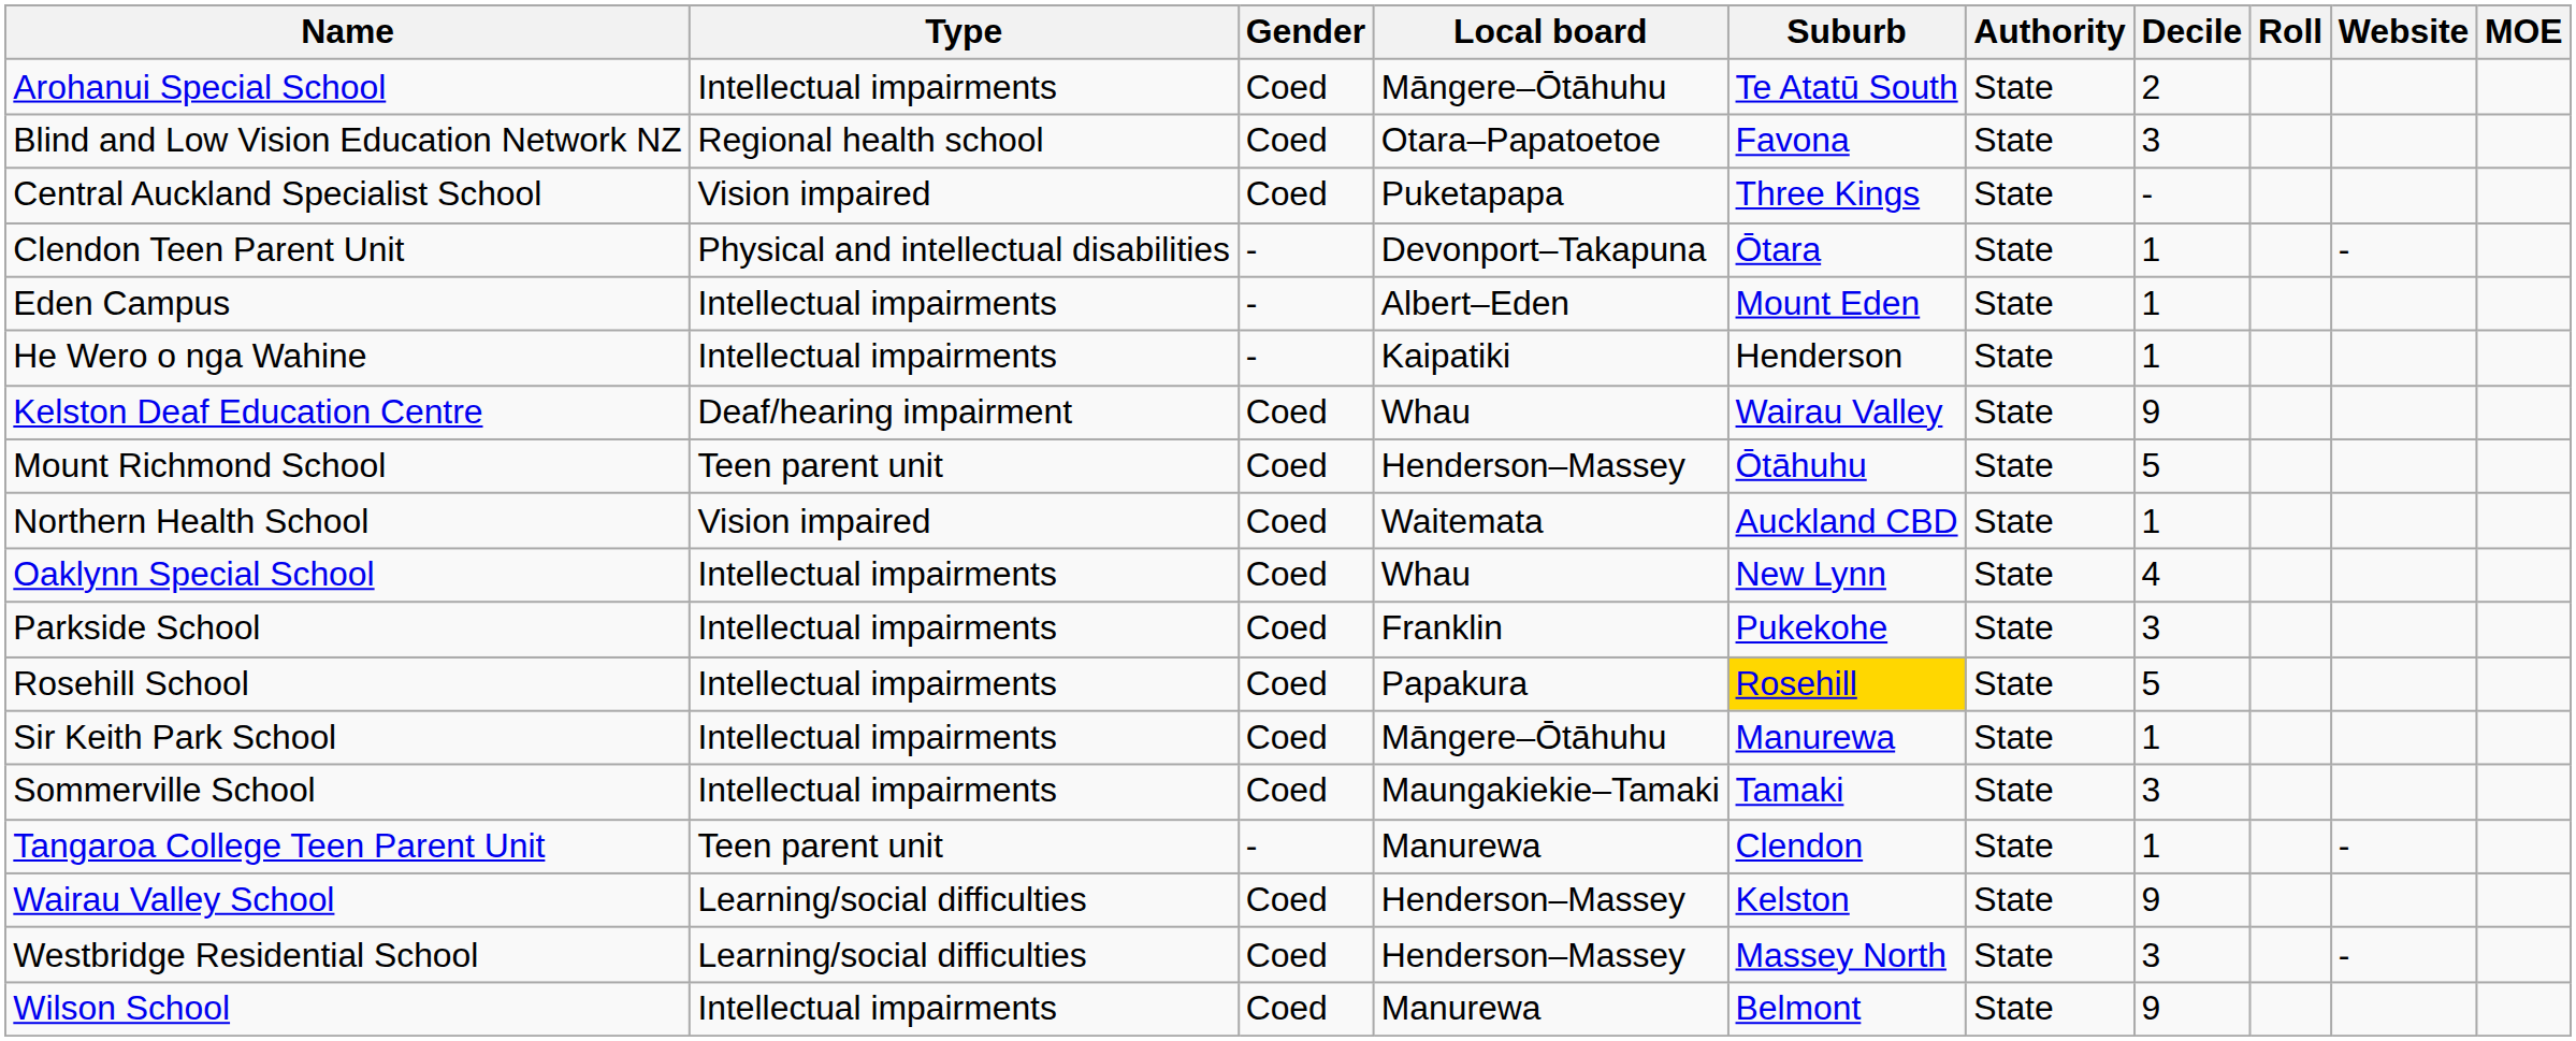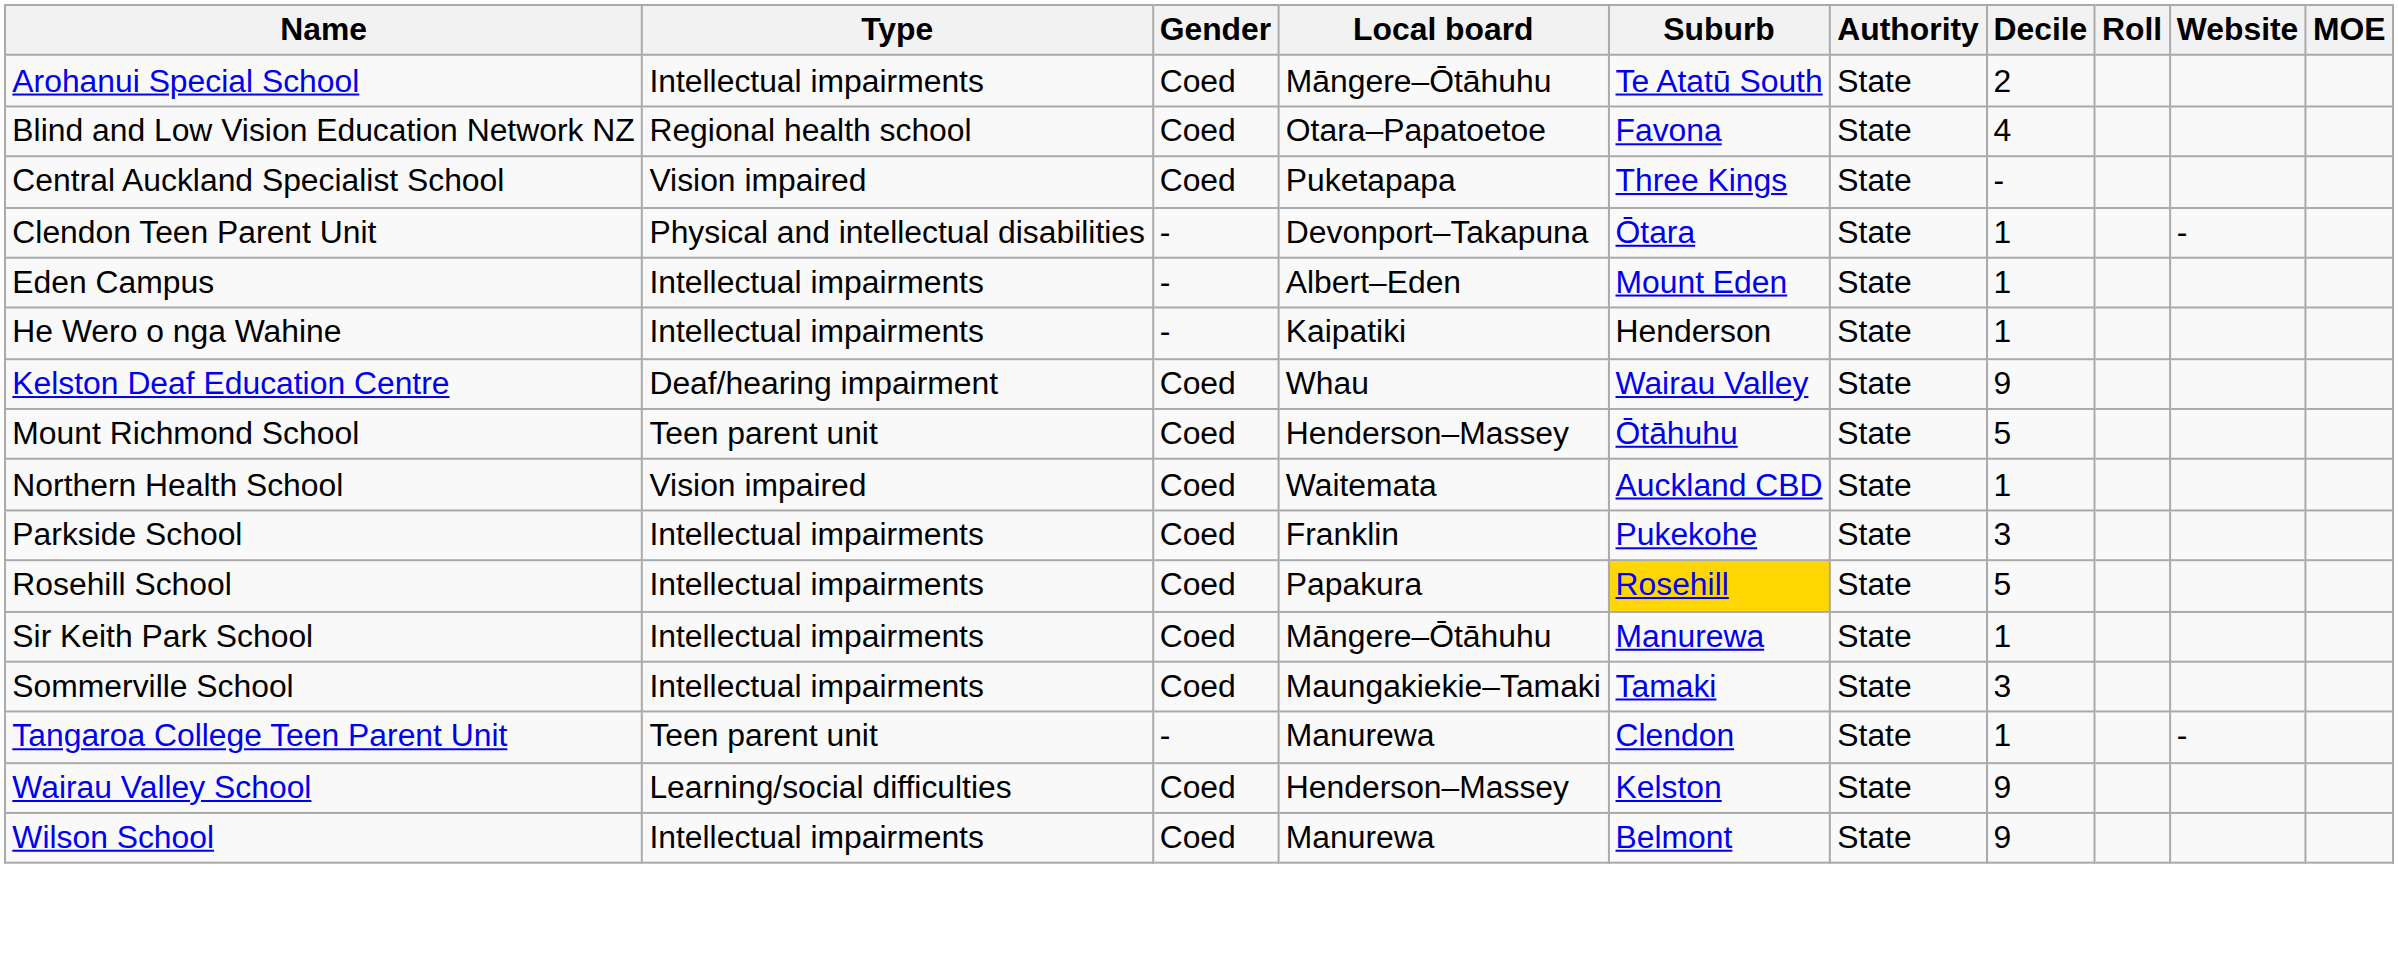 <table class="wikitable sortable">
 <tr>
 <th>Name</th>
 <th>Type</th>
 <th>Gender</th>
 <th>Local board</th>
 <th>Suburb</th>
 <th>Authority</th>
 <th>Decile</th>
 <th>Roll</th>
 <th>Website</th>
 <th>MOE</th>
 </tr>
 <tr>
 <td><a href='#'>Arohanui Special School</a></td>
 <td>Intellectual impairments</td>
 <td>Coed</td>
 <td>Māngere–Ōtāhuhu</td>
 <td><a href='#'>Te Atatū South</a></td>
 <td>State</td>
 <td>2</td>
 <td></td>
 <td></td>
 <td></td>
 </tr>
 <tr>
 <td>Blind and Low Vision Education Network NZ</td>
 <td>Regional health school</td>
 <td>Coed</td>
 <td>Otara–Papatoetoe</td>
 <td><a href='#'>Favona</a></td>
 <td>State</td>
-<td>3</td>
+<td>4</td>
 <td></td>
 <td></td>
 <td></td>
 </tr>
 <tr>
 <td>Central Auckland Specialist School</td>
 <td>Vision impaired</td>
 <td>Coed</td>
 <td>Puketapapa</td>
 <td><a href='#'>Three Kings</a></td>
 <td>State</td>
 <td>-</td>
 <td></td>
 <td></td>
 <td></td>
 </tr>
 <tr>
 <td>Clendon Teen Parent Unit</td>
 <td>Physical and intellectual disabilities</td>
 <td>-</td>
 <td>Devonport–Takapuna</td>
 <td><a href='#'>Ōtara</a></td>
 <td>State</td>
 <td>1</td>
 <td></td>
 <td>-</td>
 <td></td>
 </tr>
 <tr>
 <td>Eden Campus</td>
 <td>Intellectual impairments</td>
 <td>-</td>
 <td>Albert–Eden</td>
 <td><a href='#'>Mount Eden</a></td>
 <td>State</td>
 <td>1</td>
 <td></td>
 <td></td>
 <td></td>
 </tr>
 <tr>
 <td>He Wero o nga Wahine</td>
 <td>Intellectual impairments</td>
 <td>-</td>
 <td>Kaipatiki</td>
 <td>Henderson</td>
 <td>State</td>
 <td>1</td>
 <td></td>
 <td></td>
 <td></td>
 </tr>
 <tr>
 <td><a href='#'>Kelston Deaf Education Centre</a></td>
 <td>Deaf/hearing impairment</td>
 <td>Coed</td>
 <td>Whau</td>
 <td><a href='#'>Wairau Valley</a></td>
 <td>State</td>
 <td>9</td>
 <td></td>
 <td></td>
 <td></td>
 </tr>
 <tr>
 <td>Mount Richmond School</td>
 <td>Teen parent unit</td>
 <td>Coed</td>
 <td>Henderson–Massey</td>
 <td><a href='#'>Ōtāhuhu</a></td>
 <td>State</td>
 <td>5</td>
 <td></td>
 <td></td>
 <td></td>
 </tr>
 <tr>
 <td>Northern Health School</td>
 <td>Vision impaired</td>
 <td>Coed</td>
 <td>Waitemata</td>
 <td><a href='#'>Auckland CBD</a></td>
 <td>State</td>
 <td>1</td>
 <td></td>
 <td></td>
 <td></td>
 </tr>
 <tr>
-<td><a href='#'>Oaklynn Special School</a></td>
-<td>Intellectual impairments</td>
-<td>Coed</td>
-<td>Whau</td>
-<td><a href='#'>New Lynn</a></td>
-<td>State</td>
-<td>4</td>
-<td></td>
-<td></td>
-<td></td>
-</tr>
-<tr>
 <td>Parkside School</td>
 <td>Intellectual impairments</td>
 <td>Coed</td>
 <td>Franklin</td>
 <td><a href='#'>Pukekohe</a></td>
 <td>State</td>
 <td>3</td>
 <td></td>
 <td></td>
 <td></td>
 </tr>
 <tr>
 <td>Rosehill School</td>
 <td>Intellectual impairments</td>
 <td>Coed</td>
 <td>Papakura</td>
 <td style="background: gold;"><a href='#'>Rosehill</a></td>
 <td>State</td>
 <td>5</td>
 <td></td>
 <td></td>
 <td></td>
 </tr>
 <tr>
 <td>Sir Keith Park School</td>
 <td>Intellectual impairments</td>
 <td>Coed</td>
 <td>Māngere–Ōtāhuhu</td>
 <td><a href='#'>Manurewa</a></td>
 <td>State</td>
 <td>1</td>
 <td></td>
 <td></td>
 <td></td>
 </tr>
 <tr>
 <td>Sommerville School</td>
 <td>Intellectual impairments</td>
 <td>Coed</td>
 <td>Maungakiekie–Tamaki</td>
 <td><a href='#'>Tamaki</a></td>
 <td>State</td>
 <td>3</td>
 <td></td>
 <td></td>
 <td></td>
 </tr>
 <tr>
 <td><a href='#'>Tangaroa College Teen Parent Unit</a></td>
 <td>Teen parent unit</td>
 <td>-</td>
 <td>Manurewa</td>
 <td><a href='#'>Clendon</a></td>
 <td>State</td>
 <td>1</td>
 <td> </td>
 <td>-</td>
 <td></td>
 </tr>
 <tr>
 <td><a href='#'>Wairau Valley School</a></td>
 <td>Learning/social difficulties</td>
 <td>Coed</td>
 <td>Henderson–Massey</td>
 <td><a href='#'>Kelston</a></td>
 <td>State</td>
 <td>9</td>
 <td></td>
 <td></td>
 <td></td>
 </tr>
 <tr>
-<td>Westbridge Residential School</td>
-<td>Learning/social difficulties</td>
-<td>Coed</td>
-<td>Henderson–Massey</td>
-<td><a href='#'>Massey North</a></td>
-<td>State</td>
-<td>3</td>
-<td></td>
-<td>-</td>
-<td></td>
-</tr>
-<tr>
 <td><a href='#'>Wilson School</a></td>
 <td>Intellectual impairments</td>
 <td>Coed</td>
 <td>Manurewa</td>
 <td><a href='#'>Belmont</a></td>
 <td>State</td>
 <td>9</td>
 <td></td>
 <td></td>
 <td></td>
 </tr>
 </table>
